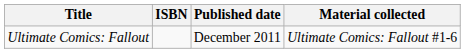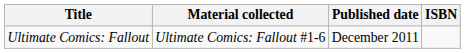 <table class="wikitable">
 <tr>
 <th>Title</th>
+<th>Material collected</th>
+<th>Published date</th>
 <th>ISBN</th>
-<th>Published date</th>
-<th>Material collected</th>
 </tr>
 <tr>
 <td><em>Ultimate Comics: Fallout</em></td>
+<td><em>Ultimate Comics: Fallout</em> #1-6</td>
+<td>December 2011</td>
 <td></td>
-<td>December 2011</td>
-<td><em>Ultimate Comics: Fallout</em> #1-6</td>
 </tr>
 </table>
